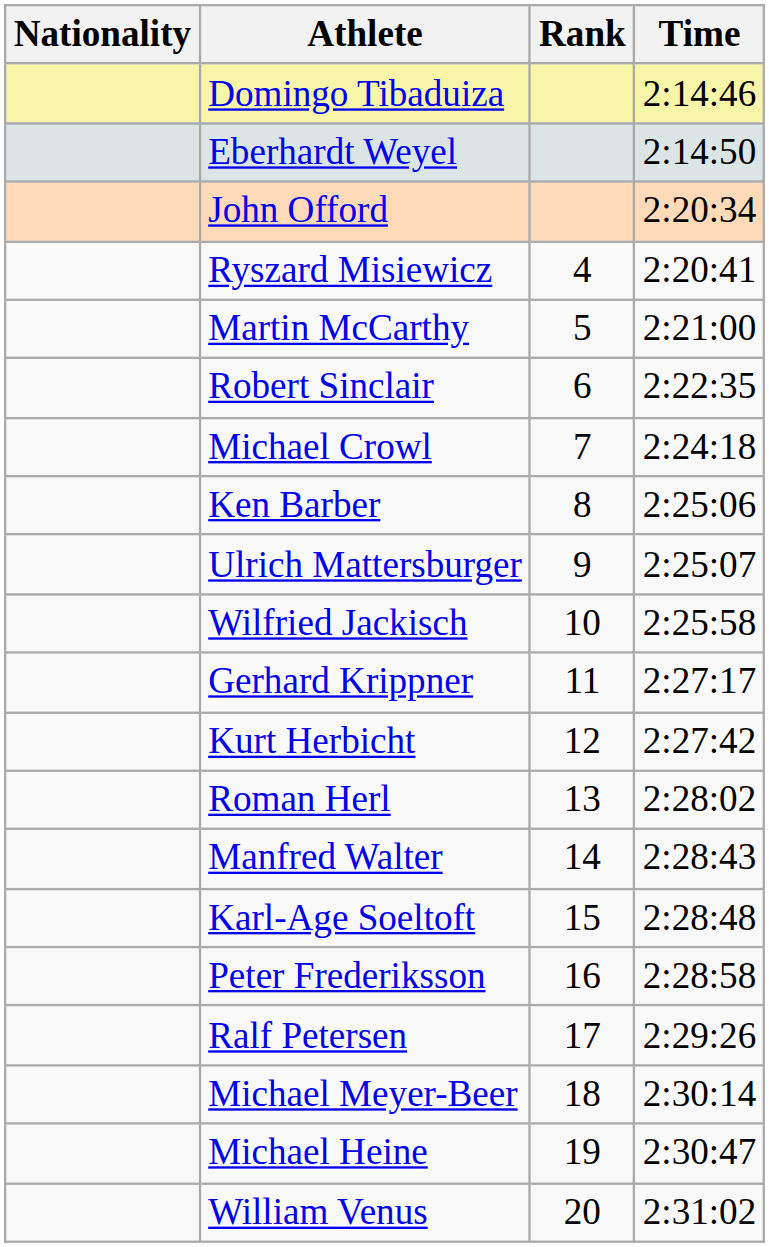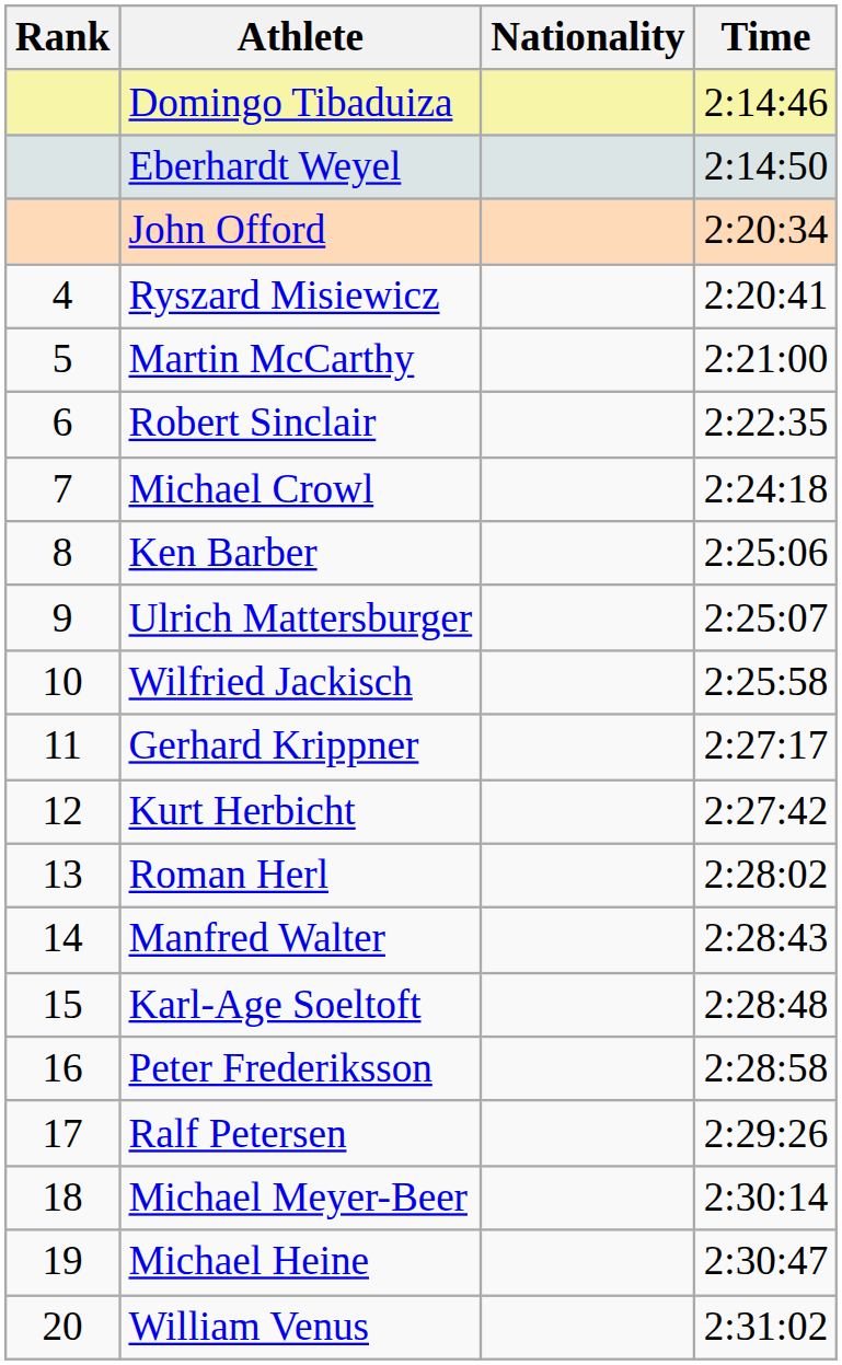 <table class="wikitable sortable">
 <tr>
+<th>Rank</th>
+<th>Athlete</th>
 <th>Nationality</th>
-<th>Athlete</th>
-<th>Rank</th>
 <th>Time</th>
 </tr>
 <tr bgcolor=#F7F6A8>
+<td align=center></td>
+<td><a href='#'>Domingo Tibaduiza</a></td>
 <td></td>
-<td><a href='#'>Domingo Tibaduiza</a></td>
-<td align=center></td>
 <td>2:14:46</td>
 </tr>
 <tr bgcolor=#DCE5E5>
+<td align=center></td>
+<td><a href='#'>Eberhardt Weyel</a></td>
 <td></td>
-<td><a href='#'>Eberhardt Weyel</a></td>
-<td align=center></td>
 <td>2:14:50</td>
 </tr>
 <tr bgcolor=#FFDAB9>
+<td align=center></td>
+<td><a href='#'>John Offord</a></td>
 <td></td>
-<td><a href='#'>John Offord</a></td>
-<td align=center></td>
 <td>2:20:34</td>
 </tr>
 <tr>
+<td align=center>4</td>
+<td><a href='#'>Ryszard Misiewicz</a></td>
 <td></td>
-<td><a href='#'>Ryszard Misiewicz</a></td>
-<td align=center>4</td>
 <td>2:20:41</td>
 </tr>
 <tr>
+<td align=center>5</td>
+<td><a href='#'>Martin McCarthy</a></td>
 <td></td>
-<td><a href='#'>Martin McCarthy</a></td>
-<td align=center>5</td>
 <td>2:21:00</td>
 </tr>
 <tr>
+<td align=center>6</td>
+<td><a href='#'>Robert Sinclair</a></td>
 <td></td>
-<td><a href='#'>Robert Sinclair</a></td>
-<td align=center>6</td>
 <td>2:22:35</td>
 </tr>
 <tr>
+<td align=center>7</td>
+<td><a href='#'>Michael Crowl</a></td>
 <td></td>
-<td><a href='#'>Michael Crowl</a></td>
-<td align=center>7</td>
 <td>2:24:18</td>
 </tr>
 <tr>
+<td align=center>8</td>
+<td><a href='#'>Ken Barber</a></td>
 <td></td>
-<td><a href='#'>Ken Barber</a></td>
-<td align=center>8</td>
 <td>2:25:06</td>
 </tr>
 <tr>
+<td align=center>9</td>
+<td><a href='#'>Ulrich Mattersburger</a></td>
 <td></td>
-<td><a href='#'>Ulrich Mattersburger</a></td>
-<td align=center>9</td>
 <td>2:25:07</td>
 </tr>
 <tr>
+<td align=center>10</td>
+<td><a href='#'>Wilfried Jackisch</a></td>
 <td></td>
-<td><a href='#'>Wilfried Jackisch</a></td>
-<td align=center>10</td>
 <td>2:25:58</td>
 </tr>
 <tr>
+<td align=center>11</td>
+<td><a href='#'>Gerhard Krippner</a></td>
 <td></td>
-<td><a href='#'>Gerhard Krippner</a></td>
-<td align=center>11</td>
 <td>2:27:17</td>
 </tr>
 <tr>
+<td align=center>12</td>
+<td><a href='#'>Kurt Herbicht</a></td>
 <td></td>
-<td><a href='#'>Kurt Herbicht</a></td>
-<td align=center>12</td>
 <td>2:27:42</td>
 </tr>
 <tr>
+<td align=center>13</td>
+<td><a href='#'>Roman Herl</a></td>
 <td></td>
-<td><a href='#'>Roman Herl</a></td>
-<td align=center>13</td>
 <td>2:28:02</td>
 </tr>
 <tr>
+<td align=center>14</td>
+<td><a href='#'>Manfred Walter</a></td>
 <td></td>
-<td><a href='#'>Manfred Walter</a></td>
-<td align=center>14</td>
 <td>2:28:43</td>
 </tr>
 <tr>
+<td align=center>15</td>
+<td><a href='#'>Karl-Age Soeltoft</a></td>
 <td></td>
-<td><a href='#'>Karl-Age Soeltoft</a></td>
-<td align=center>15</td>
 <td>2:28:48</td>
 </tr>
 <tr>
+<td align=center>16</td>
+<td><a href='#'>Peter Frederiksson</a></td>
 <td></td>
-<td><a href='#'>Peter Frederiksson</a></td>
-<td align=center>16</td>
 <td>2:28:58</td>
 </tr>
 <tr>
+<td align=center>17</td>
+<td><a href='#'>Ralf Petersen</a></td>
 <td></td>
-<td><a href='#'>Ralf Petersen</a></td>
-<td align=center>17</td>
 <td>2:29:26</td>
 </tr>
 <tr>
+<td align=center>18</td>
+<td><a href='#'>Michael Meyer-Beer</a></td>
 <td></td>
-<td><a href='#'>Michael Meyer-Beer</a></td>
-<td align=center>18</td>
 <td>2:30:14</td>
 </tr>
 <tr>
+<td align=center>19</td>
+<td><a href='#'>Michael Heine</a></td>
 <td></td>
-<td><a href='#'>Michael Heine</a></td>
-<td align=center>19</td>
 <td>2:30:47</td>
 </tr>
 <tr>
+<td align=center>20</td>
+<td><a href='#'>William Venus</a></td>
 <td></td>
-<td><a href='#'>William Venus</a></td>
-<td align=center>20</td>
 <td>2:31:02</td>
 </tr>
 </table>
